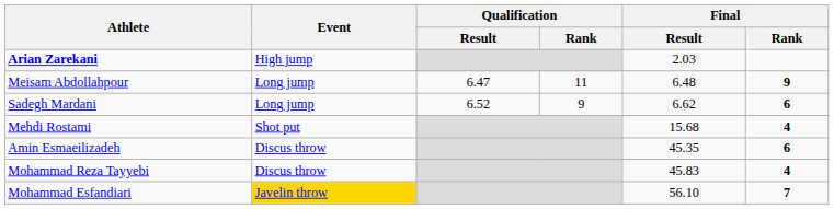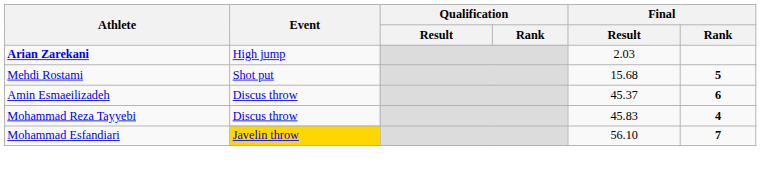 <table class="wikitable" width="70%" style="text-align:center; font-size:90%">
 <tr>
 <th rowspan="2" width="30%">Athlete</th>
 <th rowspan="2" width="20%">Event</th>
 <th colspan="2" width="25%">Qualification</th>
 <th colspan="2" width="25%">Final</th>
 </tr>
 <tr>
 <th width="15%">Result</th>
 <th>Rank</th>
 <th width="15%">Result</th>
 <th>Rank</th>
 </tr>
 <tr>
 <td align="left"><strong><a href='#'>Arian Zarekani</a></strong></td>
 <td align="left"><a href='#'>High jump</a></td>
 <td colspan=2 bgcolor=#DCDCDC></td>
 <td>2.03</td>
 <td></td>
 </tr>
 <tr>
-<td align="left"><a href='#'>Meisam Abdollahpour</a></td>
-<td align="left"><a href='#'>Long jump</a></td>
-<td>6.47</td>
-<td>11 <strong></strong></td>
-<td>6.48</td>
-<td><strong>9</strong></td>
-</tr>
-<tr>
-<td align="left"><a href='#'>Sadegh Mardani</a></td>
-<td align="left"><a href='#'>Long jump</a></td>
-<td>6.52</td>
-<td>9 <strong></strong></td>
-<td>6.62</td>
-<td><strong>6</strong></td>
-</tr>
-<tr>
 <td align="left"><a href='#'>Mehdi Rostami</a></td>
 <td align="left"><a href='#'>Shot put</a></td>
 <td colspan=2 bgcolor=#DCDCDC></td>
 <td>15.68</td>
-<td><strong>4</strong></td>
+<td><strong>5</strong></td>
 </tr>
 <tr>
 <td align="left"><a href='#'>Amin Esmaeilizadeh</a></td>
 <td align="left"><a href='#'>Discus throw</a></td>
 <td colspan=2 bgcolor=#DCDCDC></td>
-<td>45.35</td>
+<td>45.37</td>
 <td><strong>6</strong></td>
 </tr>
 <tr>
 <td align="left"><a href='#'>Mohammad Reza Tayyebi</a></td>
 <td align="left"><a href='#'>Discus throw</a></td>
 <td colspan=2 bgcolor=#DCDCDC></td>
 <td>45.83</td>
 <td><strong>4</strong></td>
 </tr>
 <tr>
 <td align="left"><a href='#'>Mohammad Esfandiari</a></td>
 <td align="left" style="background: gold;"><a href='#'>Javelin throw</a></td>
 <td colspan=2 bgcolor=#DCDCDC></td>
 <td>56.10</td>
 <td><strong>7</strong></td>
 </tr>
 </table>
